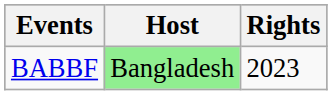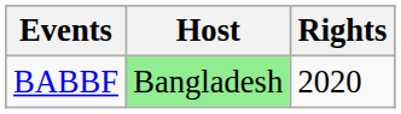 <table class="wikitable">
 <tr>
 <th>Events</th>
 <th>Host</th>
 <th>Rights</th>
 </tr>
 <tr>
 <td><a href='#'>BABBF</a></td>
 <td style="background: lightgreen;">Bangladesh</td>
-<td>2023</td>
+<td>2020</td>
 </tr>
 </table>
